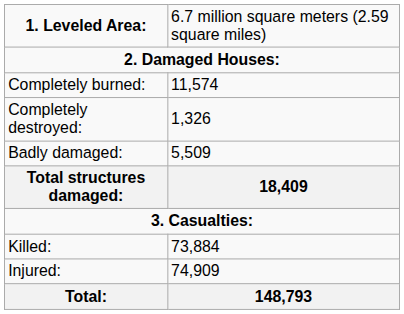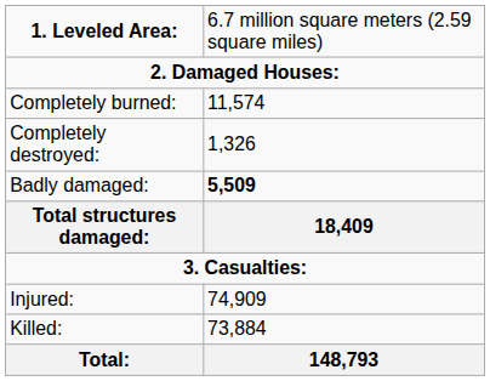 <table class="wikitable" style="width:400px">
 <tr>
 <td align=center><strong>1. Leveled Area:</strong></td>
 <td>6.7 million square meters (2.59 square miles)</td>
 </tr>
 <tr>
 <td colspan=2 align=center><strong>2. Damaged Houses:</strong></td>
 </tr>
 <tr>
 <td>Completely burned:</td>
 <td>11,574</td>
 </tr>
 <tr>
 <td>Completely destroyed:</td>
 <td>1,326</td>
 </tr>
 <tr>
 <td>Badly damaged:</td>
-<td>5,509</td>
+<td><strong>5,509</strong></td>
 </tr>
 <tr>
 <th>Total structures damaged:</th>
 <th>18,409</th>
 </tr>
 <tr>
 <td colspan=2 align=center><strong>3. Casualties:</strong></td>
 </tr>
 <tr>
+<td>Injured:</td>
+<td>74,909</td>
+</tr>
+<tr>
 <td>Killed:</td>
 <td>73,884</td>
-</tr>
-<tr>
-<td>Injured:</td>
-<td>74,909</td>
 </tr>
 <tr>
 <th>Total:</th>
 <th>148,793</th>
 </tr>
 </table>
